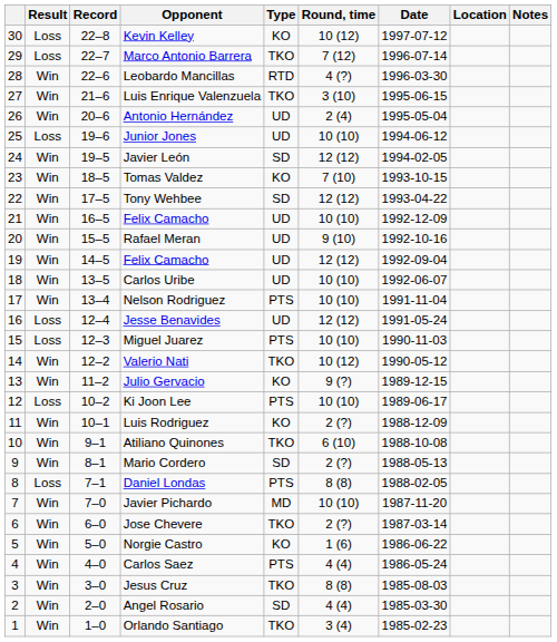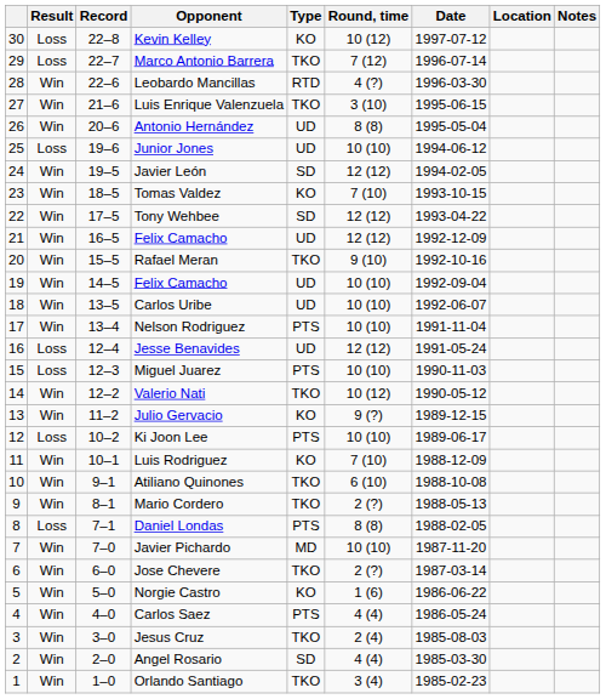 <table class=wikitable style=text-align:center>
 <tr>
 <th></th>
 <th>Result</th>
 <th>Record</th>
 <th>Opponent</th>
 <th>Type</th>
 <th>Round, time</th>
 <th>Date</th>
 <th>Location</th>
 <th>Notes</th>
 </tr>
 <tr>
 <td>30</td>
 <td>Loss</td>
 <td>22–8</td>
 <td align=left><a href='#'>Kevin Kelley</a></td>
 <td>KO</td>
 <td>10 (12)</td>
 <td>1997-07-12</td>
 <td align=left></td>
 <td align=left></td>
 </tr>
 <tr>
 <td>29</td>
 <td>Loss</td>
 <td>22–7</td>
 <td align=left><a href='#'>Marco Antonio Barrera</a></td>
 <td>TKO</td>
 <td>7 (12)</td>
 <td>1996-07-14</td>
 <td align=left></td>
 <td align=left></td>
 </tr>
 <tr>
 <td>28</td>
 <td>Win</td>
 <td>22–6</td>
 <td align=left>Leobardo Mancillas</td>
 <td>RTD</td>
 <td>4 (?)</td>
 <td>1996-03-30</td>
 <td align=left></td>
 <td align=left></td>
 </tr>
 <tr>
 <td>27</td>
 <td>Win</td>
 <td>21–6</td>
 <td align=left>Luis Enrique Valenzuela</td>
 <td>TKO</td>
 <td>3 (10)</td>
 <td>1995-06-15</td>
 <td align=left></td>
 <td align=left></td>
 </tr>
 <tr>
 <td>26</td>
 <td>Win</td>
 <td>20–6</td>
 <td align=left><a href='#'>Antonio Hernández</a></td>
 <td>UD</td>
-<td>2 (4)</td>
+<td>8 (8)</td>
 <td>1995-05-04</td>
 <td align=left></td>
 <td align=left></td>
 </tr>
 <tr>
 <td>25</td>
 <td>Loss</td>
 <td>19–6</td>
 <td align=left><a href='#'>Junior Jones</a></td>
 <td>UD</td>
 <td>10 (10)</td>
 <td>1994-06-12</td>
 <td align=left></td>
 <td align=left></td>
 </tr>
 <tr>
 <td>24</td>
 <td>Win</td>
 <td>19–5</td>
 <td align=left>Javier León</td>
 <td>SD</td>
 <td>12 (12)</td>
 <td>1994-02-05</td>
 <td align=left></td>
 <td align=left></td>
 </tr>
 <tr>
 <td>23</td>
 <td>Win</td>
 <td>18–5</td>
 <td align=left>Tomas Valdez</td>
 <td>KO</td>
 <td>7 (10)</td>
 <td>1993-10-15</td>
 <td align=left></td>
 <td align=left></td>
 </tr>
 <tr>
 <td>22</td>
 <td>Win</td>
 <td>17–5</td>
 <td align=left>Tony Wehbee</td>
 <td>SD</td>
 <td>12 (12)</td>
 <td>1993-04-22</td>
 <td align=left></td>
 <td align=left></td>
 </tr>
 <tr>
 <td>21</td>
 <td>Win</td>
 <td>16–5</td>
 <td align=left><a href='#'>Felix Camacho</a></td>
 <td>UD</td>
-<td>10 (10)</td>
+<td>12 (12)</td>
 <td>1992-12-09</td>
 <td align=left></td>
 <td align=left></td>
 </tr>
 <tr>
 <td>20</td>
 <td>Win</td>
 <td>15–5</td>
 <td align=left>Rafael Meran</td>
-<td>UD</td>
+<td>TKO</td>
 <td>9 (10)</td>
 <td>1992-10-16</td>
 <td align=left></td>
 <td align=left></td>
 </tr>
 <tr>
 <td>19</td>
 <td>Win</td>
 <td>14–5</td>
 <td align=left><a href='#'>Felix Camacho</a></td>
 <td>UD</td>
-<td>12 (12)</td>
+<td>10 (10)</td>
 <td>1992-09-04</td>
 <td align=left></td>
 <td align=left></td>
 </tr>
 <tr>
 <td>18</td>
 <td>Win</td>
 <td>13–5</td>
 <td align=left>Carlos Uribe</td>
 <td>UD</td>
 <td>10 (10)</td>
 <td>1992-06-07</td>
 <td align=left></td>
 <td align=left></td>
 </tr>
 <tr>
 <td>17</td>
 <td>Win</td>
 <td>13–4</td>
 <td align=left>Nelson Rodriguez</td>
 <td>PTS</td>
 <td>10 (10)</td>
 <td>1991-11-04</td>
 <td align=left></td>
 <td align=left></td>
 </tr>
 <tr>
 <td>16</td>
 <td>Loss</td>
 <td>12–4</td>
 <td align=left><a href='#'>Jesse Benavides</a></td>
 <td>UD</td>
 <td>12 (12)</td>
 <td>1991-05-24</td>
 <td align=left></td>
 <td align=left></td>
 </tr>
 <tr>
 <td>15</td>
 <td>Loss</td>
 <td>12–3</td>
 <td align=left>Miguel Juarez</td>
 <td>PTS</td>
 <td>10 (10)</td>
 <td>1990-11-03</td>
 <td align=left></td>
 <td align=left></td>
 </tr>
 <tr>
 <td>14</td>
 <td>Win</td>
 <td>12–2</td>
 <td align=left><a href='#'>Valerio Nati</a></td>
 <td>TKO</td>
 <td>10 (12)</td>
 <td>1990-05-12</td>
 <td align=left></td>
 <td align=left></td>
 </tr>
 <tr>
 <td>13</td>
 <td>Win</td>
 <td>11–2</td>
 <td align=left><a href='#'>Julio Gervacio</a></td>
 <td>KO</td>
 <td>9 (?)</td>
 <td>1989-12-15</td>
 <td align=left></td>
 <td align=left></td>
 </tr>
 <tr>
 <td>12</td>
 <td>Loss</td>
 <td>10–2</td>
 <td align=left>Ki Joon Lee</td>
 <td>PTS</td>
 <td>10 (10)</td>
 <td>1989-06-17</td>
 <td align=left></td>
 <td align=left></td>
 </tr>
 <tr>
 <td>11</td>
 <td>Win</td>
 <td>10–1</td>
 <td align=left>Luis Rodriguez</td>
 <td>KO</td>
-<td>2 (?)</td>
+<td>7 (10)</td>
 <td>1988-12-09</td>
 <td align=left></td>
 <td align=left></td>
 </tr>
 <tr>
 <td>10</td>
 <td>Win</td>
 <td>9–1</td>
 <td align=left>Atiliano Quinones</td>
 <td>TKO</td>
 <td>6 (10)</td>
 <td>1988-10-08</td>
 <td align=left></td>
 <td align=left></td>
 </tr>
 <tr>
 <td>9</td>
 <td>Win</td>
 <td>8–1</td>
 <td align=left>Mario Cordero</td>
-<td>SD</td>
+<td>TKO</td>
 <td>2 (?)</td>
 <td>1988-05-13</td>
 <td align=left></td>
 <td align=left></td>
 </tr>
 <tr>
 <td>8</td>
 <td>Loss</td>
 <td>7–1</td>
 <td align=left><a href='#'>Daniel Londas</a></td>
 <td>PTS</td>
 <td>8 (8)</td>
 <td>1988-02-05</td>
 <td align=left></td>
 <td align=left></td>
 </tr>
 <tr>
 <td>7</td>
 <td>Win</td>
 <td>7–0</td>
 <td align=left>Javier Pichardo</td>
 <td>MD</td>
 <td>10 (10)</td>
 <td>1987-11-20</td>
 <td align=left></td>
 <td align=left></td>
 </tr>
 <tr>
 <td>6</td>
 <td>Win</td>
 <td>6–0</td>
 <td align=left>Jose Chevere</td>
 <td>TKO</td>
 <td>2 (?)</td>
 <td>1987-03-14</td>
 <td align=left></td>
 <td align=left></td>
 </tr>
 <tr>
 <td>5</td>
 <td>Win</td>
 <td>5–0</td>
 <td align=left>Norgie Castro</td>
 <td>KO</td>
 <td>1 (6)</td>
 <td>1986-06-22</td>
 <td align=left></td>
 <td align=left></td>
 </tr>
 <tr>
 <td>4</td>
 <td>Win</td>
 <td>4–0</td>
 <td align=left>Carlos Saez</td>
 <td>PTS</td>
 <td>4 (4)</td>
 <td>1986-05-24</td>
 <td align=left></td>
 <td align=left></td>
 </tr>
 <tr>
 <td>3</td>
 <td>Win</td>
 <td>3–0</td>
 <td align=left>Jesus Cruz</td>
 <td>TKO</td>
-<td>8 (8)</td>
+<td>2 (4)</td>
 <td>1985-08-03</td>
 <td align=left></td>
 <td align=left></td>
 </tr>
 <tr>
 <td>2</td>
 <td>Win</td>
 <td>2–0</td>
 <td align=left>Angel Rosario</td>
 <td>SD</td>
 <td>4 (4)</td>
 <td>1985-03-30</td>
 <td align=left></td>
 <td align=left></td>
 </tr>
 <tr>
 <td>1</td>
 <td>Win</td>
 <td>1–0</td>
 <td align=left>Orlando Santiago</td>
 <td>TKO</td>
 <td>3 (4)</td>
 <td>1985-02-23</td>
 <td align=left></td>
 <td align=left></td>
 </tr>
 </table>
